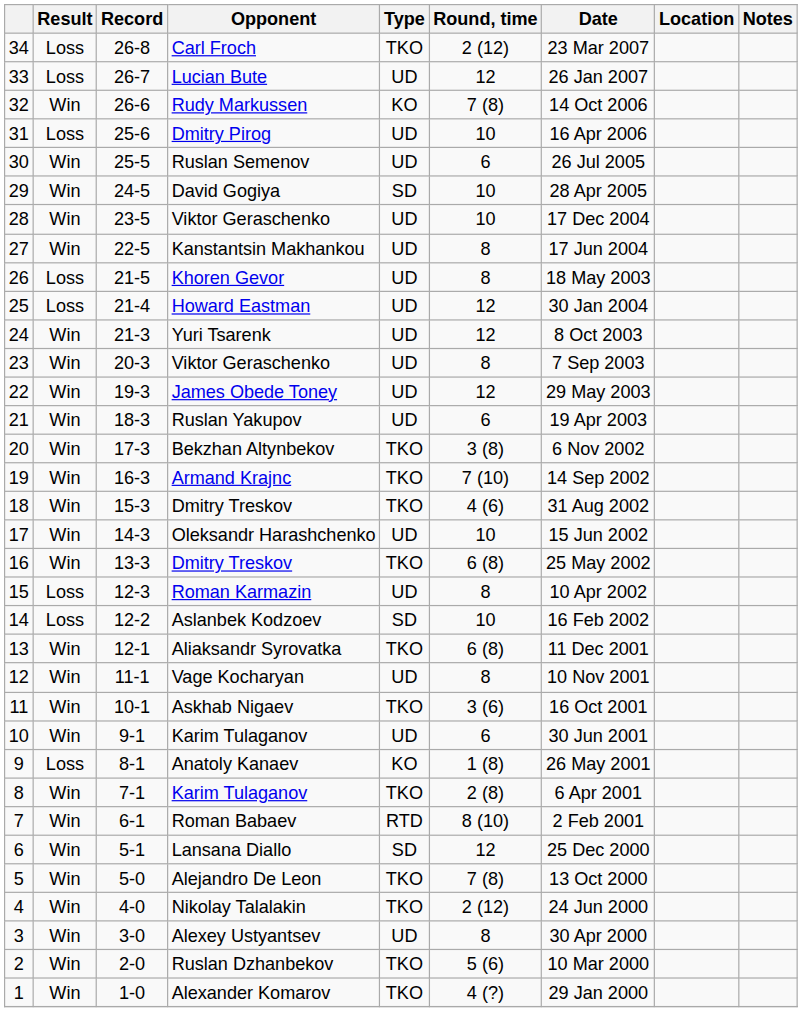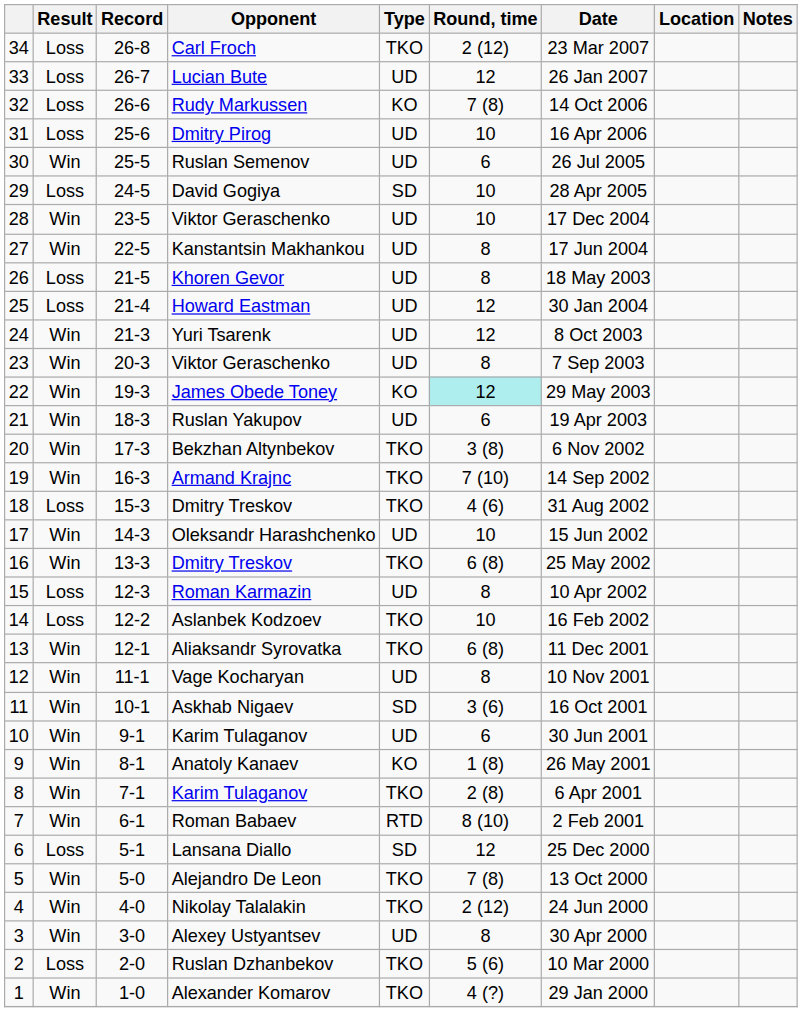 <table class="wikitable" style="text-align:center; font-size:95%">
 <tr>
 <th></th>
 <th>Result</th>
 <th>Record</th>
 <th>Opponent</th>
 <th>Type</th>
 <th>Round, time</th>
 <th>Date</th>
 <th>Location</th>
 <th>Notes</th>
 </tr>
 <tr>
 <td>34</td>
 <td>Loss</td>
 <td>26-8</td>
 <td align=left> <a href='#'>Carl Froch</a></td>
 <td>TKO</td>
 <td>2 (12)</td>
 <td>23 Mar 2007</td>
 <td align=left></td>
 <td></td>
 </tr>
 <tr>
 <td>33</td>
 <td>Loss</td>
 <td>26-7</td>
 <td align=left> <a href='#'>Lucian Bute</a></td>
 <td>UD</td>
 <td>12</td>
 <td>26 Jan 2007</td>
 <td align=left></td>
 <td align=left></td>
 </tr>
 <tr>
 <td>32</td>
-<td>Win</td>
+<td>Loss</td>
 <td>26-6</td>
 <td align=left> <a href='#'>Rudy Markussen</a></td>
 <td>KO</td>
 <td>7 (8)</td>
 <td>14 Oct 2006</td>
 <td align=left></td>
 <td></td>
 </tr>
 <tr>
 <td>31</td>
 <td>Loss</td>
 <td>25-6</td>
 <td align=left> <a href='#'>Dmitry Pirog</a></td>
 <td>UD</td>
 <td>10</td>
 <td>16 Apr 2006</td>
 <td align=left></td>
 <td align=left></td>
 </tr>
 <tr>
 <td>30</td>
 <td>Win</td>
 <td>25-5</td>
 <td align=left> Ruslan Semenov</td>
 <td>UD</td>
 <td>6</td>
 <td>26 Jul 2005</td>
 <td align=left></td>
 <td></td>
 </tr>
 <tr>
 <td>29</td>
-<td>Win</td>
+<td>Loss</td>
 <td>24-5</td>
 <td align=left> David Gogiya</td>
 <td>SD</td>
 <td>10</td>
 <td>28 Apr 2005</td>
 <td align=left></td>
 <td align=left></td>
 </tr>
 <tr>
 <td>28</td>
 <td>Win</td>
 <td>23-5</td>
 <td align=left> Viktor Geraschenko</td>
 <td>UD</td>
 <td>10</td>
 <td>17 Dec 2004</td>
 <td align=left></td>
 <td align=left></td>
 </tr>
 <tr>
 <td>27</td>
 <td>Win</td>
 <td>22-5</td>
 <td align=left> Kanstantsin Makhankou</td>
 <td>UD</td>
 <td>8</td>
 <td>17 Jun 2004</td>
 <td align=left></td>
 <td></td>
 </tr>
 <tr>
 <td>26</td>
 <td>Loss</td>
 <td>21-5</td>
 <td align=left> <a href='#'>Khoren Gevor</a></td>
 <td>UD</td>
 <td>8</td>
 <td>18 May 2003</td>
 <td align=left></td>
 <td></td>
 </tr>
 <tr>
 <td>25</td>
 <td>Loss</td>
 <td>21-4</td>
 <td align=left> <a href='#'>Howard Eastman</a></td>
 <td>UD</td>
 <td>12</td>
 <td>30 Jan 2004</td>
 <td align=left></td>
 <td align=left></td>
 </tr>
 <tr>
 <td>24</td>
 <td>Win</td>
 <td>21-3</td>
 <td align=left> Yuri Tsarenk</td>
 <td>UD</td>
 <td>12</td>
 <td>8 Oct 2003</td>
 <td align=left></td>
 <td align=left></td>
 </tr>
 <tr>
 <td>23</td>
 <td>Win</td>
 <td>20-3</td>
 <td align=left> Viktor Geraschenko</td>
 <td>UD</td>
 <td>8</td>
 <td>7 Sep 2003</td>
 <td align=left></td>
 <td></td>
 </tr>
 <tr>
 <td>22</td>
 <td>Win</td>
 <td>19-3</td>
 <td align=left> <a href='#'>James Obede Toney</a></td>
-<td>UD</td>
-<td>12</td>
+<td>KO</td>
+<td style="background: paleturquoise;">12</td>
 <td>29 May 2003</td>
 <td align=left></td>
 <td align=left></td>
 </tr>
 <tr>
 <td>21</td>
 <td>Win</td>
 <td>18-3</td>
 <td align=left> Ruslan Yakupov</td>
 <td>UD</td>
 <td>6</td>
 <td>19 Apr 2003</td>
 <td align=left></td>
 <td></td>
 </tr>
 <tr>
 <td>20</td>
 <td>Win</td>
 <td>17-3</td>
 <td align=left> Bekzhan Altynbekov</td>
 <td>TKO</td>
 <td>3 (8)</td>
 <td>6 Nov 2002</td>
 <td align=left></td>
 <td></td>
 </tr>
 <tr>
 <td>19</td>
 <td>Win</td>
 <td>16-3</td>
 <td align=left> <a href='#'>Armand Krajnc</a></td>
 <td>TKO</td>
 <td>7 (10)</td>
 <td>14 Sep 2002</td>
 <td align=left></td>
 <td></td>
 </tr>
 <tr>
 <td>18</td>
-<td>Win</td>
+<td>Loss</td>
 <td>15-3</td>
 <td align=left> Dmitry Treskov</td>
 <td>TKO</td>
 <td>4 (6)</td>
 <td>31 Aug 2002</td>
 <td align=left></td>
 <td></td>
 </tr>
 <tr>
 <td>17</td>
 <td>Win</td>
 <td>14-3</td>
 <td align=left> Oleksandr Harashchenko</td>
 <td>UD</td>
 <td>10</td>
 <td>15 Jun 2002</td>
 <td align=left></td>
 <td></td>
 </tr>
 <tr>
 <td>16</td>
 <td>Win</td>
 <td>13-3</td>
 <td align=left> <a href='#'>Dmitry Treskov</a></td>
 <td>TKO</td>
 <td>6 (8)</td>
 <td>25 May 2002</td>
 <td align=left></td>
 <td></td>
 </tr>
 <tr>
 <td>15</td>
 <td>Loss</td>
 <td>12-3</td>
 <td align=left> <a href='#'>Roman Karmazin</a></td>
 <td>UD</td>
 <td>8</td>
 <td>10 Apr 2002</td>
 <td align=left></td>
 <td></td>
 </tr>
 <tr>
 <td>14</td>
 <td>Loss</td>
 <td>12-2</td>
 <td align=left> Aslanbek Kodzoev</td>
-<td>SD</td>
+<td>TKO</td>
 <td>10</td>
 <td>16 Feb 2002</td>
 <td align=left></td>
 <td align=left></td>
 </tr>
 <tr>
 <td>13</td>
 <td>Win</td>
 <td>12-1</td>
 <td align=left> Aliaksandr Syrovatka</td>
 <td>TKO</td>
 <td>6 (8)</td>
 <td>11 Dec 2001</td>
 <td align=left></td>
 <td></td>
 </tr>
 <tr>
 <td>12</td>
 <td>Win</td>
 <td>11-1</td>
 <td align=left> Vage Kocharyan</td>
 <td>UD</td>
 <td>8</td>
 <td>10 Nov 2001</td>
 <td align=left></td>
 <td></td>
 </tr>
 <tr>
 <td>11</td>
 <td>Win</td>
 <td>10-1</td>
 <td align=left> Askhab Nigaev</td>
-<td>TKO</td>
+<td>SD</td>
 <td>3 (6)</td>
 <td>16 Oct 2001</td>
 <td align=left></td>
 <td></td>
 </tr>
 <tr>
 <td>10</td>
 <td>Win</td>
 <td>9-1</td>
 <td align=left> Karim Tulaganov</td>
 <td>UD</td>
 <td>6</td>
 <td>30 Jun 2001</td>
 <td align=left></td>
 <td></td>
 </tr>
 <tr>
 <td>9</td>
-<td>Loss</td>
+<td>Win</td>
 <td>8-1</td>
 <td align=left> Anatoly Kanaev</td>
 <td>KO</td>
 <td>1 (8)</td>
 <td>26 May 2001</td>
 <td align=left></td>
 <td></td>
 </tr>
 <tr>
 <td>8</td>
 <td>Win</td>
 <td>7-1</td>
 <td align=left> <a href='#'>Karim Tulaganov</a></td>
 <td>TKO</td>
 <td>2 (8)</td>
 <td>6 Apr 2001</td>
 <td align=left></td>
 <td></td>
 </tr>
 <tr>
 <td>7</td>
 <td>Win</td>
 <td>6-1</td>
 <td align=left> Roman Babaev</td>
 <td>RTD</td>
 <td>8 (10)</td>
 <td>2 Feb 2001</td>
 <td align=left></td>
 <td></td>
 </tr>
 <tr>
 <td>6</td>
-<td>Win</td>
+<td>Loss</td>
 <td>5-1</td>
 <td align=left> Lansana Diallo</td>
 <td>SD</td>
 <td>12</td>
 <td>25 Dec 2000</td>
 <td align=left></td>
 <td align=left></td>
 </tr>
 <tr>
 <td>5</td>
 <td>Win</td>
 <td>5-0</td>
 <td align=left> Alejandro De Leon</td>
 <td>TKO</td>
 <td>7 (8)</td>
 <td>13 Oct 2000</td>
 <td align=left></td>
 <td align=left></td>
 </tr>
 <tr>
 <td>4</td>
 <td>Win</td>
 <td>4-0</td>
 <td align=left> Nikolay Talalakin</td>
 <td>TKO</td>
 <td>2 (12)</td>
 <td>24 Jun 2000</td>
 <td align=left></td>
 <td align=left></td>
 </tr>
 <tr>
 <td>3</td>
 <td>Win</td>
 <td>3-0</td>
 <td align=left> Alexey Ustyantsev</td>
 <td>UD</td>
 <td>8</td>
 <td>30 Apr 2000</td>
 <td align=left></td>
 <td></td>
 </tr>
 <tr>
 <td>2</td>
-<td>Win</td>
+<td>Loss</td>
 <td>2-0</td>
 <td align=left> Ruslan Dzhanbekov</td>
 <td>TKO</td>
 <td>5 (6)</td>
 <td>10 Mar 2000</td>
 <td align=left></td>
 <td></td>
 </tr>
 <tr>
 <td>1</td>
 <td>Win</td>
 <td>1-0</td>
 <td align=left> Alexander Komarov</td>
 <td>TKO</td>
 <td>4 (?)</td>
 <td>29 Jan 2000</td>
 <td align=left></td>
 <td></td>
 </tr>
 <tr>
 </tr>
 </table>
